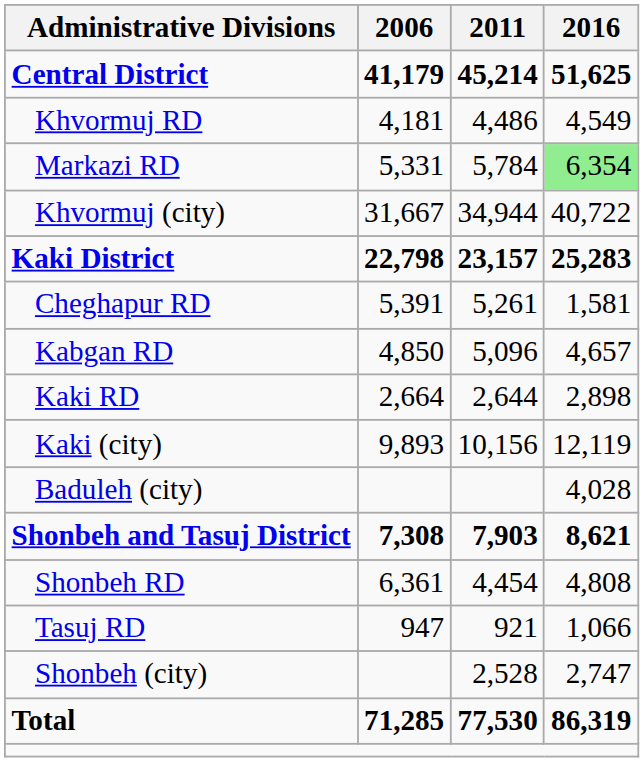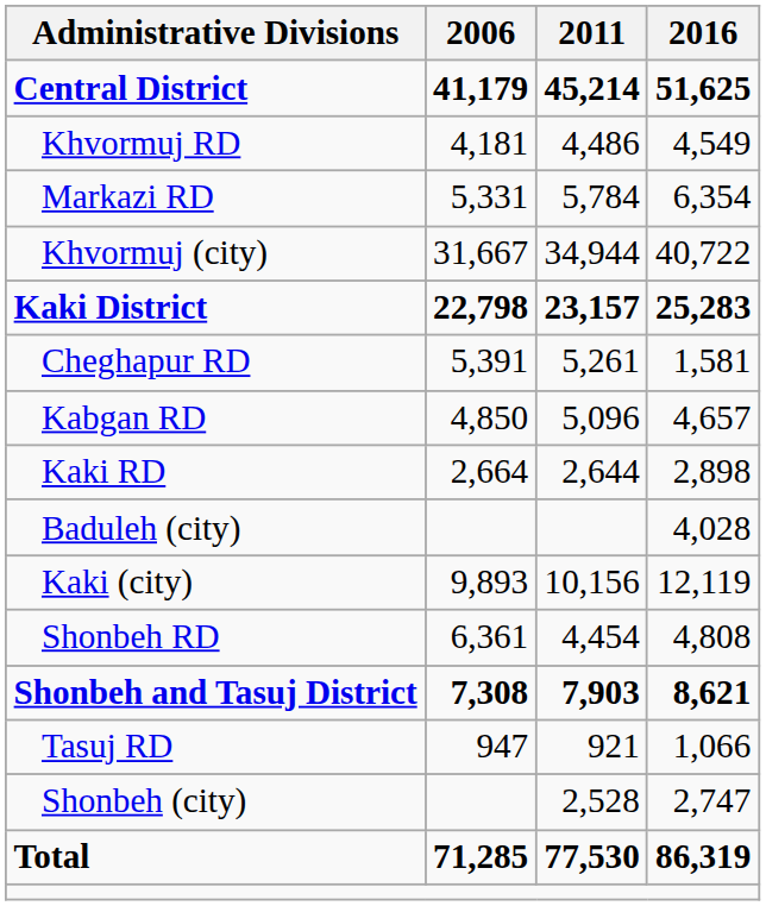 <table class="wikitable">
 <tr>
 <th>Administrative Divisions</th>
 <th>2006</th>
 <th>2011</th>
 <th>2016</th>
 </tr>
 <tr>
 <td><strong><a href='#'>Central District</a></strong></td>
 <td style="text-align: right;"><strong>41,179</strong></td>
 <td style="text-align: right;"><strong>45,214</strong></td>
 <td style="text-align: right;"><strong>51,625</strong></td>
 </tr>
 <tr>
 <td style="padding-left: 1em;"><a href='#'>Khvormuj RD</a></td>
 <td style="text-align: right;">4,181</td>
 <td style="text-align: right;">4,486</td>
 <td style="text-align: right;">4,549</td>
 </tr>
 <tr>
 <td style="padding-left: 1em;"><a href='#'>Markazi RD</a></td>
 <td style="text-align: right;">5,331</td>
 <td style="text-align: right;">5,784</td>
-<td style="background: lightgreen; text-align: right;">6,354</td>
+<td style="text-align: right;">6,354</td>
 </tr>
 <tr>
 <td style="padding-left: 1em;"><a href='#'>Khvormuj</a> (city)</td>
 <td style="text-align: right;">31,667</td>
 <td style="text-align: right;">34,944</td>
 <td style="text-align: right;">40,722</td>
 </tr>
 <tr>
 <td><strong><a href='#'>Kaki District</a></strong></td>
 <td style="text-align: right;"><strong>22,798</strong></td>
 <td style="text-align: right;"><strong>23,157</strong></td>
 <td style="text-align: right;"><strong>25,283</strong></td>
 </tr>
 <tr>
 <td style="padding-left: 1em;"><a href='#'>Cheghapur RD</a></td>
 <td style="text-align: right;">5,391</td>
 <td style="text-align: right;">5,261</td>
 <td style="text-align: right;">1,581</td>
 </tr>
 <tr>
 <td style="padding-left: 1em;"><a href='#'>Kabgan RD</a></td>
 <td style="text-align: right;">4,850</td>
 <td style="text-align: right;">5,096</td>
 <td style="text-align: right;">4,657</td>
 </tr>
 <tr>
 <td style="padding-left: 1em;"><a href='#'>Kaki RD</a></td>
 <td style="text-align: right;">2,664</td>
 <td style="text-align: right;">2,644</td>
 <td style="text-align: right;">2,898</td>
 </tr>
 <tr>
+<td style="padding-left: 1em;"><a href='#'>Baduleh</a> (city)</td>
+<td style="text-align: right;"></td>
+<td style="text-align: right;"></td>
+<td style="text-align: right;">4,028</td>
+</tr>
+<tr>
 <td style="padding-left: 1em;"><a href='#'>Kaki</a> (city)</td>
 <td style="text-align: right;">9,893</td>
 <td style="text-align: right;">10,156</td>
 <td style="text-align: right;">12,119</td>
 </tr>
 <tr>
-<td style="padding-left: 1em;"><a href='#'>Baduleh</a> (city)</td>
-<td style="text-align: right;"></td>
-<td style="text-align: right;"></td>
-<td style="text-align: right;">4,028</td>
+<td style="padding-left: 1em;"><a href='#'>Shonbeh RD</a></td>
+<td style="text-align: right;">6,361</td>
+<td style="text-align: right;">4,454</td>
+<td style="text-align: right;">4,808</td>
 </tr>
 <tr>
 <td><strong><a href='#'>Shonbeh and Tasuj District</a></strong></td>
 <td style="text-align: right;"><strong>7,308</strong></td>
 <td style="text-align: right;"><strong>7,903</strong></td>
 <td style="text-align: right;"><strong>8,621</strong></td>
-</tr>
-<tr>
-<td style="padding-left: 1em;"><a href='#'>Shonbeh RD</a></td>
-<td style="text-align: right;">6,361</td>
-<td style="text-align: right;">4,454</td>
-<td style="text-align: right;">4,808</td>
 </tr>
 <tr>
 <td style="padding-left: 1em;"><a href='#'>Tasuj RD</a></td>
 <td style="text-align: right;">947</td>
 <td style="text-align: right;">921</td>
 <td style="text-align: right;">1,066</td>
 </tr>
 <tr>
 <td style="padding-left: 1em;"><a href='#'>Shonbeh</a> (city)</td>
 <td style="text-align: right;"></td>
 <td style="text-align: right;">2,528</td>
 <td style="text-align: right;">2,747</td>
 </tr>
 <tr>
 <td><strong>Total</strong></td>
 <td style="text-align: right;"><strong>71,285</strong></td>
 <td style="text-align: right;"><strong>77,530</strong></td>
 <td style="text-align: right;"><strong>86,319</strong></td>
 </tr>
 <tr>
 <td colspan=4></td>
 </tr>
 </table>
